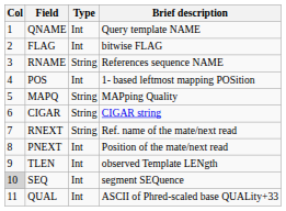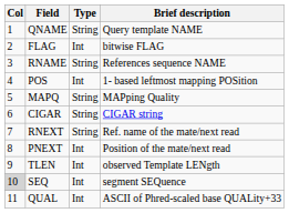 <table class="wikitable">
 <tr>
 <th>Col</th>
 <th>Field</th>
 <th>Type</th>
 <th>Brief description</th>
 </tr>
 <tr>
 <td>1</td>
 <td>QNAME</td>
-<td>Int</td>
+<td>String</td>
 <td>Query template NAME</td>
 </tr>
 <tr>
 <td>2</td>
 <td>FLAG</td>
 <td>Int</td>
 <td>bitwise FLAG</td>
 </tr>
 <tr>
 <td>3</td>
 <td>RNAME</td>
 <td>String</td>
 <td>References sequence NAME</td>
 </tr>
 <tr>
 <td>4</td>
 <td>POS</td>
 <td>Int</td>
 <td>1- based leftmost mapping POSition</td>
 </tr>
 <tr>
 <td>5</td>
 <td>MAPQ</td>
 <td>String</td>
 <td>MAPping Quality</td>
 </tr>
 <tr>
 <td>6</td>
 <td>CIGAR</td>
 <td>String</td>
 <td><a href='#'>CIGAR string</a></td>
 </tr>
 <tr>
 <td>7</td>
 <td>RNEXT</td>
 <td>String</td>
 <td>Ref. name of the mate/next read</td>
 </tr>
 <tr>
 <td>8</td>
 <td>PNEXT</td>
 <td>Int</td>
 <td>Position of the mate/next read</td>
 </tr>
 <tr>
 <td>9</td>
 <td>TLEN</td>
 <td>Int</td>
 <td>observed Template LENgth</td>
 </tr>
 <tr>
 <td style="background: lightgrey;">10</td>
 <td>SEQ</td>
 <td>Int</td>
 <td>segment SEQuence</td>
 </tr>
 <tr>
 <td>11</td>
 <td>QUAL</td>
 <td>Int</td>
 <td>ASCII of Phred-scaled base QUALity+33</td>
 </tr>
 </table>
